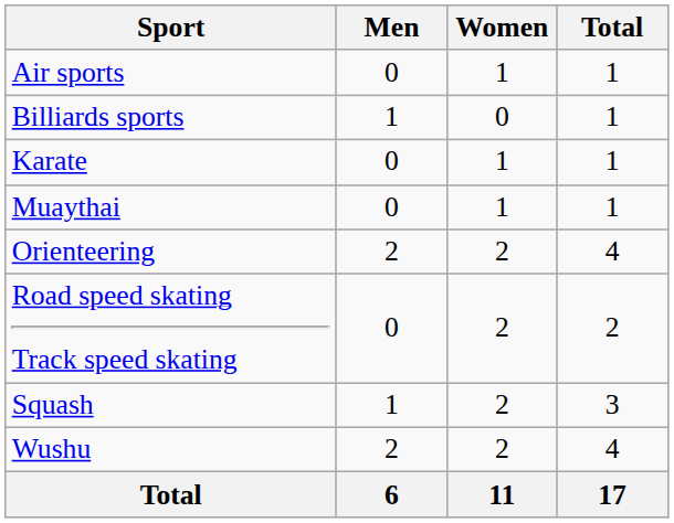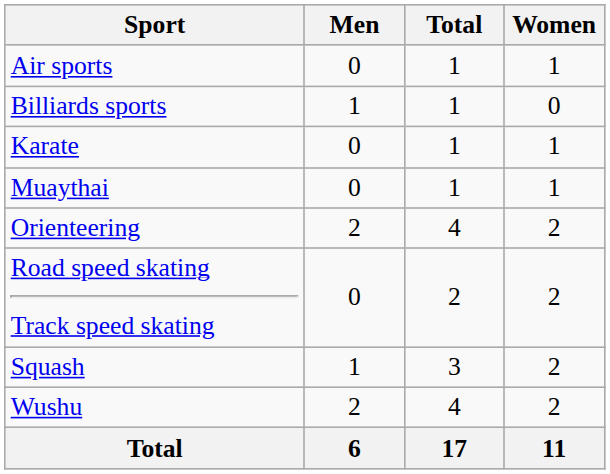 <table class="wikitable sortable" style="text-align:center;">
 <tr>
 <th width=180>Sport</th>
 <th width=55>Men</th>
+<th width=55>Total</th>
 <th width=55>Women</th>
-<th width=55>Total</th>
 </tr>
 <tr>
 <td align=left><a href='#'>Air sports</a></td>
 <td>0</td>
 <td>1</td>
 <td>1</td>
 </tr>
 <tr>
 <td align=left><a href='#'>Billiards sports</a></td>
 <td>1</td>
+<td>1</td>
 <td>0</td>
-<td>1</td>
 </tr>
 <tr>
 <td align=left><a href='#'>Karate</a></td>
 <td>0</td>
 <td>1</td>
 <td>1</td>
 </tr>
 <tr>
 <td align=left><a href='#'>Muaythai</a></td>
 <td>0</td>
 <td>1</td>
 <td>1</td>
 </tr>
 <tr>
 <td align=left><a href='#'>Orienteering</a></td>
 <td>2</td>
+<td>4</td>
 <td>2</td>
-<td>4</td>
 </tr>
 <tr>
 <td align=left><a href='#'>Road speed skating</a><hr><a href='#'>Track speed skating</a></td>
 <td>0</td>
 <td>2</td>
 <td>2</td>
 </tr>
 <tr>
 <td align=left><a href='#'>Squash</a></td>
 <td>1</td>
+<td>3</td>
 <td>2</td>
-<td>3</td>
 </tr>
 <tr>
 <td align=left><a href='#'>Wushu</a></td>
 <td>2</td>
+<td>4</td>
 <td>2</td>
-<td>4</td>
 </tr>
 <tr>
 <th>Total</th>
 <th>6</th>
+<th>17</th>
 <th>11</th>
-<th>17</th>
 </tr>
 </table>
